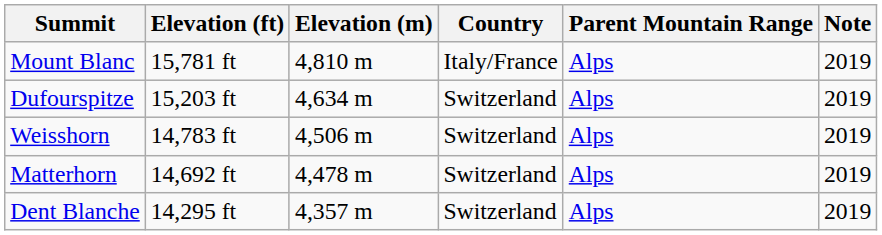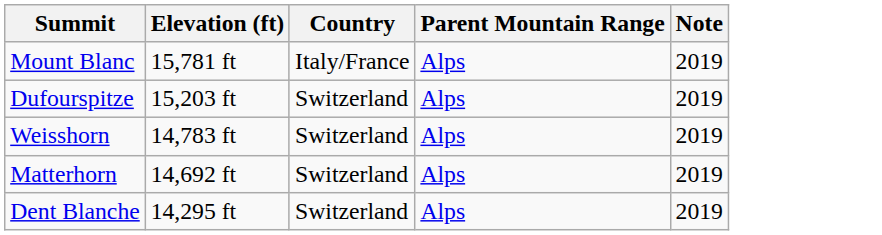 <table class="wikitable sortable">
 <tr>
 <th>Summit</th>
 <th>Elevation (ft)</th>
-<th>Elevation (m)</th>
 <th>Country</th>
 <th>Parent Mountain Range</th>
 <th>Note</th>
 </tr>
 <tr>
 <td><a href='#'>Mount Blanc</a></td>
 <td>15,781 ft</td>
-<td>4,810 m</td>
 <td>    Italy/France</td>
 <td><a href='#'>Alps</a></td>
 <td>2019</td>
 </tr>
 <tr>
 <td><a href='#'>Dufourspitze</a></td>
 <td>15,203 ft</td>
-<td>4,634 m</td>
 <td> Switzerland</td>
 <td><a href='#'>Alps</a></td>
 <td>2019</td>
 </tr>
 <tr>
 <td><a href='#'>Weisshorn</a></td>
 <td>14,783 ft</td>
-<td>4,506 m</td>
 <td> Switzerland</td>
 <td><a href='#'>Alps</a></td>
 <td>2019</td>
 </tr>
 <tr>
 <td><a href='#'>Matterhorn</a></td>
 <td>14,692 ft</td>
-<td>4,478 m</td>
 <td> Switzerland</td>
 <td><a href='#'>Alps</a></td>
 <td>2019</td>
 </tr>
 <tr>
 <td><a href='#'>Dent Blanche</a></td>
 <td>14,295 ft</td>
-<td>4,357 m</td>
 <td> Switzerland</td>
 <td><a href='#'>Alps</a></td>
 <td>2019</td>
 </tr>
 </table>
